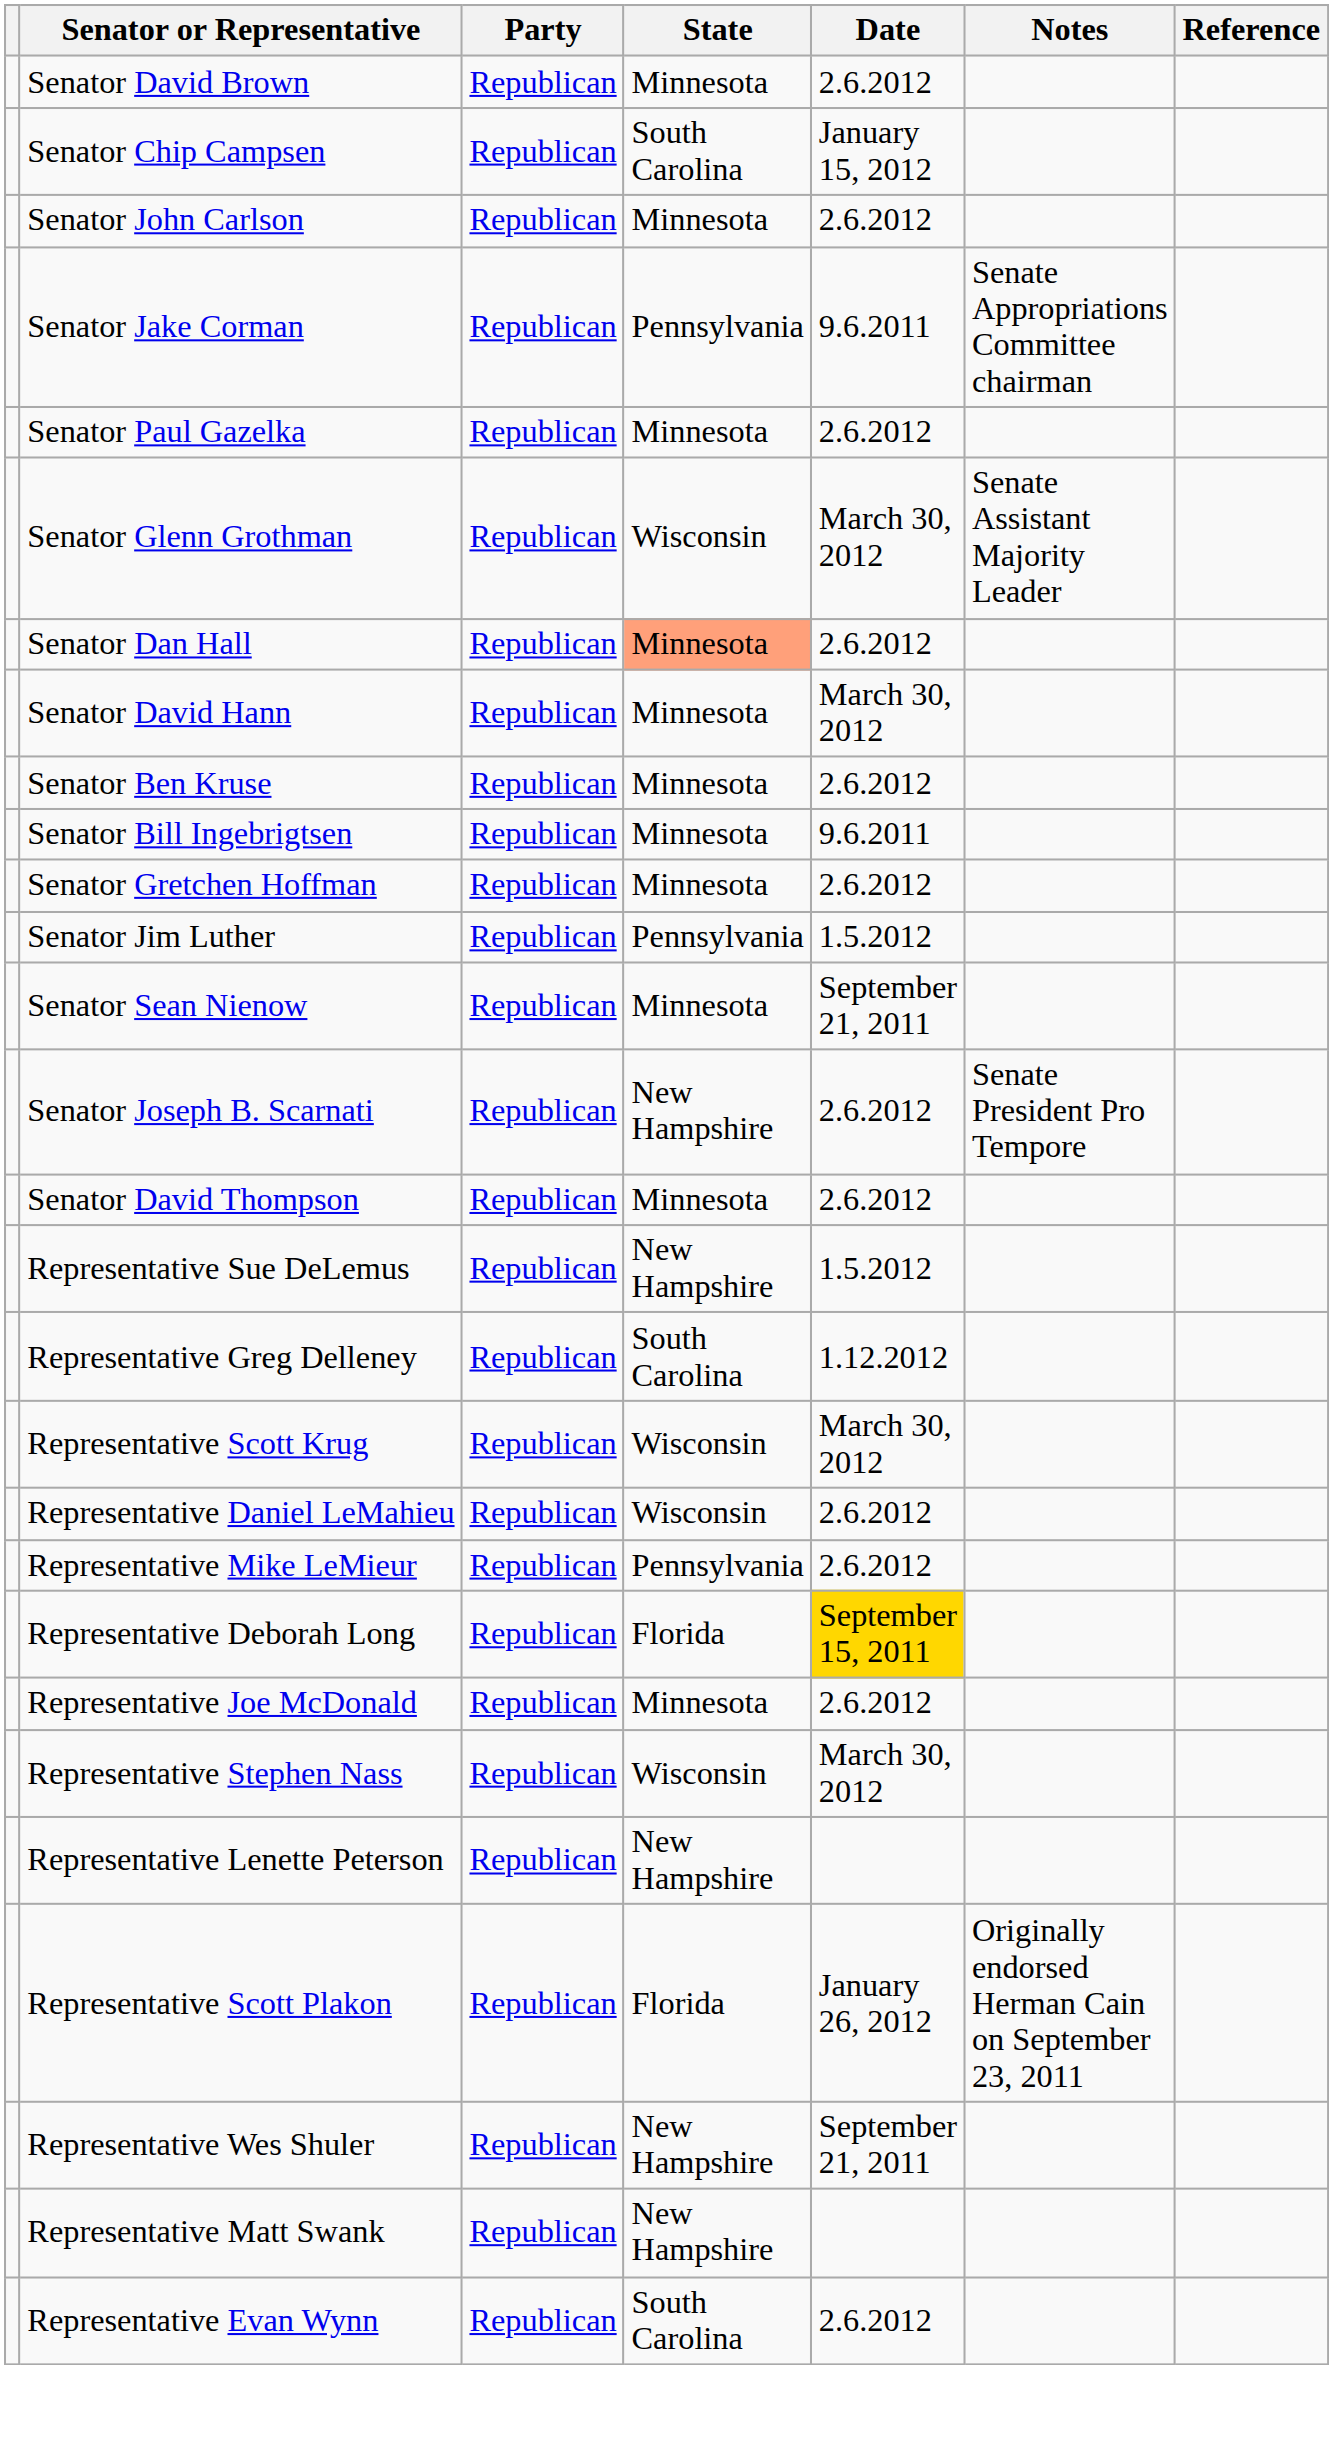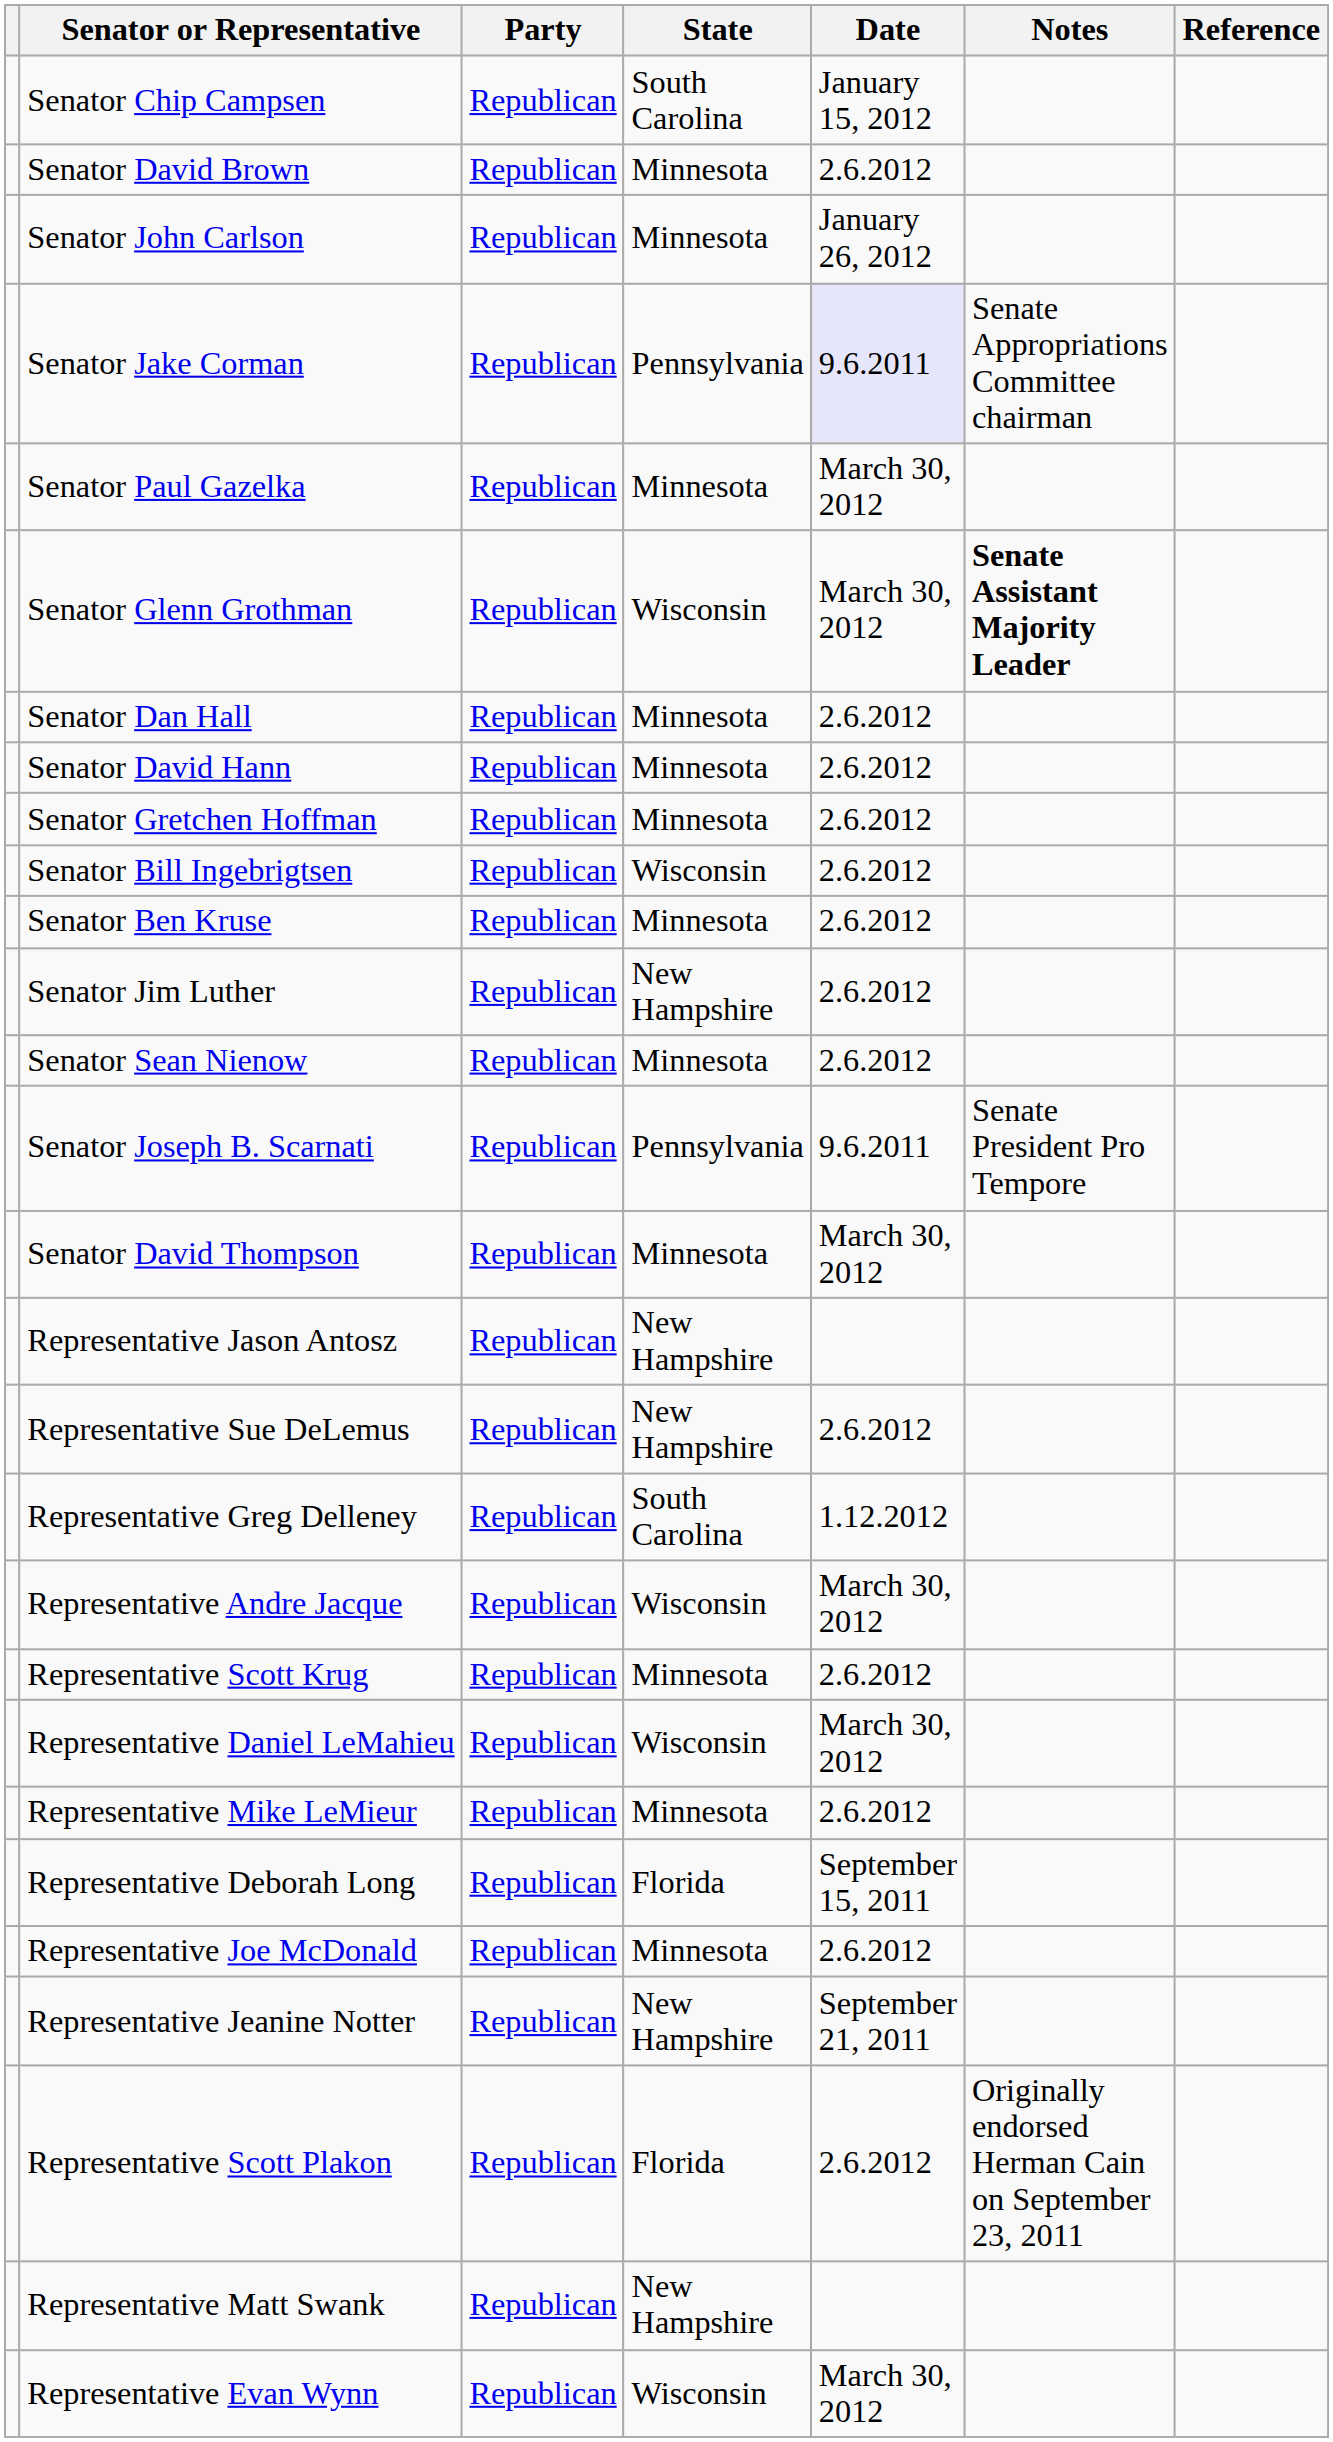 <table class="wikitable sortable">
 <tr valign=bottom>
 <th class="unsortable"></th>
 <th>Senator or Representative</th>
 <th>Party</th>
 <th>State</th>
 <th data-sort-type="date">Date</th>
 <th>Notes</th>
 <th class="unsortable">Reference</th>
 </tr>
 <tr>
 <td></td>
+<td nowrap>Senator <a href='#'>Chip Campsen</a></td>
+<td><a href='#'>Republican</a></td>
+<td>South Carolina</td>
+<td>January 15, 2012</td>
+<td></td>
+<td></td>
+</tr>
+<tr>
+<td></td>
 <td nowrap>Senator <a href='#'>David Brown</a></td>
 <td><a href='#'>Republican</a></td>
 <td>Minnesota</td>
 <td>2.6.2012</td>
 <td></td>
 <td></td>
 </tr>
 <tr>
 <td></td>
-<td nowrap>Senator <a href='#'>Chip Campsen</a></td>
-<td><a href='#'>Republican</a></td>
-<td>South Carolina</td>
-<td>January 15, 2012</td>
-<td></td>
-<td></td>
-</tr>
-<tr>
-<td></td>
 <td nowrap>Senator <a href='#'>John Carlson</a></td>
 <td><a href='#'>Republican</a></td>
 <td>Minnesota</td>
-<td>2.6.2012</td>
+<td>January 26, 2012</td>
 <td></td>
 <td></td>
 </tr>
 <tr>
 <td></td>
 <td nowrap>Senator <a href='#'>Jake Corman</a></td>
 <td><a href='#'>Republican</a></td>
 <td>Pennsylvania</td>
-<td>9.6.2011</td>
+<td style="background: lavender;">9.6.2011</td>
 <td>Senate Appropriations Committee chairman</td>
 <td></td>
 </tr>
 <tr>
 <td></td>
 <td nowrap>Senator <a href='#'>Paul Gazelka</a></td>
 <td><a href='#'>Republican</a></td>
 <td>Minnesota</td>
-<td>2.6.2012</td>
+<td>March 30, 2012</td>
 <td></td>
 <td></td>
 </tr>
 <tr>
 <td></td>
 <td nowrap>Senator <a href='#'>Glenn Grothman</a></td>
 <td><a href='#'>Republican</a></td>
 <td>Wisconsin</td>
 <td>March 30, 2012</td>
-<td>Senate Assistant Majority Leader</td>
+<td><strong>Senate Assistant Majority Leader</strong></td>
 <td></td>
 </tr>
 <tr>
 <td></td>
 <td nowrap>Senator <a href='#'>Dan Hall</a></td>
 <td><a href='#'>Republican</a></td>
-<td style="background: lightsalmon;">Minnesota</td>
+<td>Minnesota</td>
 <td>2.6.2012</td>
 <td></td>
 <td></td>
 </tr>
 <tr>
 <td></td>
 <td nowrap>Senator <a href='#'>David Hann</a></td>
 <td><a href='#'>Republican</a></td>
 <td>Minnesota</td>
-<td>March 30, 2012</td>
+<td>2.6.2012</td>
+<td></td>
+<td></td>
+</tr>
+<tr>
+<td></td>
+<td nowrap>Senator <a href='#'>Gretchen Hoffman</a></td>
+<td><a href='#'>Republican</a></td>
+<td>Minnesota</td>
+<td>2.6.2012</td>
+<td></td>
+<td></td>
+</tr>
+<tr>
+<td></td>
+<td nowrap>Senator <a href='#'>Bill Ingebrigtsen</a></td>
+<td><a href='#'>Republican</a></td>
+<td>Wisconsin</td>
+<td>2.6.2012</td>
 <td></td>
 <td></td>
 </tr>
 <tr>
 <td></td>
 <td nowrap>Senator <a href='#'>Ben Kruse</a></td>
 <td><a href='#'>Republican</a></td>
 <td>Minnesota</td>
 <td>2.6.2012</td>
 <td></td>
 <td></td>
 </tr>
 <tr>
 <td></td>
-<td nowrap>Senator <a href='#'>Bill Ingebrigtsen</a></td>
+<td nowrap>Senator Jim Luther</td>
 <td><a href='#'>Republican</a></td>
-<td>Minnesota</td>
-<td>9.6.2011</td>
+<td>New Hampshire</td>
+<td>2.6.2012</td>
 <td></td>
 <td></td>
 </tr>
 <tr>
 <td></td>
-<td nowrap>Senator <a href='#'>Gretchen Hoffman</a></td>
+<td nowrap>Senator <a href='#'>Sean Nienow</a></td>
 <td><a href='#'>Republican</a></td>
 <td>Minnesota</td>
 <td>2.6.2012</td>
 <td></td>
 <td></td>
 </tr>
 <tr>
 <td></td>
-<td nowrap>Senator Jim Luther</td>
+<td nowrap>Senator <a href='#'>Joseph B. Scarnati</a></td>
 <td><a href='#'>Republican</a></td>
 <td>Pennsylvania</td>
-<td>1.5.2012</td>
-<td></td>
-<td></td>
-</tr>
-<tr>
-<td></td>
-<td nowrap>Senator <a href='#'>Sean Nienow</a></td>
-<td><a href='#'>Republican</a></td>
-<td>Minnesota</td>
-<td>September 21, 2011</td>
-<td></td>
-<td></td>
-</tr>
-<tr>
-<td></td>
-<td nowrap>Senator <a href='#'>Joseph B. Scarnati</a></td>
-<td><a href='#'>Republican</a></td>
-<td>New Hampshire</td>
-<td>2.6.2012</td>
+<td>9.6.2011</td>
 <td>Senate President Pro Tempore</td>
 <td></td>
 </tr>
 <tr>
 <td></td>
 <td nowrap>Senator <a href='#'>David Thompson</a></td>
 <td><a href='#'>Republican</a></td>
 <td>Minnesota</td>
-<td>2.6.2012</td>
+<td>March 30, 2012</td>
+<td></td>
+<td></td>
+</tr>
+<tr>
+<td></td>
+<td nowrap>Representative Jason Antosz</td>
+<td><a href='#'>Republican</a></td>
+<td>New Hampshire</td>
+<td></td>
 <td></td>
 <td></td>
 </tr>
 <tr>
 <td></td>
 <td nowrap>Representative Sue DeLemus</td>
 <td><a href='#'>Republican</a></td>
 <td>New Hampshire</td>
-<td>1.5.2012</td>
+<td>2.6.2012</td>
 <td></td>
 <td></td>
 </tr>
 <tr>
 <td></td>
 <td nowrap>Representative Greg Delleney</td>
 <td><a href='#'>Republican</a></td>
 <td>South Carolina</td>
 <td>1.12.2012</td>
 <td></td>
 <td></td>
 </tr>
 <tr>
 <td></td>
-<td nowrap>Representative <a href='#'>Scott Krug</a></td>
+<td nowrap>Representative <a href='#'>Andre Jacque</a></td>
 <td><a href='#'>Republican</a></td>
 <td>Wisconsin</td>
 <td>March 30, 2012</td>
 <td></td>
 <td></td>
 </tr>
 <tr>
 <td></td>
+<td nowrap>Representative <a href='#'>Scott Krug</a></td>
+<td><a href='#'>Republican</a></td>
+<td>Minnesota</td>
+<td>2.6.2012</td>
+<td></td>
+<td></td>
+</tr>
+<tr>
+<td></td>
 <td nowrap>Representative <a href='#'>Daniel LeMahieu</a></td>
 <td><a href='#'>Republican</a></td>
 <td>Wisconsin</td>
-<td>2.6.2012</td>
+<td>March 30, 2012</td>
 <td></td>
 <td></td>
 </tr>
 <tr>
 <td></td>
 <td nowrap>Representative <a href='#'>Mike LeMieur</a></td>
 <td><a href='#'>Republican</a></td>
-<td>Pennsylvania</td>
+<td>Minnesota</td>
 <td>2.6.2012</td>
 <td></td>
 <td></td>
 </tr>
 <tr>
 <td></td>
 <td nowrap>Representative Deborah Long</td>
 <td><a href='#'>Republican</a></td>
 <td>Florida</td>
-<td style="background: gold;">September 15, 2011</td>
+<td>September 15, 2011</td>
 <td></td>
 <td></td>
 </tr>
 <tr>
 <td></td>
 <td nowrap>Representative <a href='#'>Joe McDonald</a></td>
 <td><a href='#'>Republican</a></td>
 <td>Minnesota</td>
 <td>2.6.2012</td>
 <td></td>
 <td></td>
 </tr>
 <tr>
 <td></td>
-<td nowrap>Representative <a href='#'>Stephen Nass</a></td>
-<td><a href='#'>Republican</a></td>
-<td>Wisconsin</td>
-<td>March 30, 2012</td>
-<td></td>
-<td></td>
-</tr>
-<tr>
-<td></td>
-<td nowrap>Representative Lenette Peterson</td>
+<td nowrap>Representative Jeanine Notter</td>
 <td><a href='#'>Republican</a></td>
 <td>New Hampshire</td>
-<td></td>
+<td>September 21, 2011</td>
 <td></td>
 <td></td>
 </tr>
 <tr>
 <td></td>
 <td nowrap>Representative <a href='#'>Scott Plakon</a></td>
 <td><a href='#'>Republican</a></td>
 <td>Florida</td>
-<td>January 26, 2012</td>
+<td>2.6.2012</td>
 <td>Originally endorsed Herman Cain on September 23, 2011</td>
-<td></td>
-</tr>
-<tr>
-<td></td>
-<td nowrap>Representative Wes Shuler</td>
-<td><a href='#'>Republican</a></td>
-<td>New Hampshire</td>
-<td>September 21, 2011</td>
-<td></td>
 <td></td>
 </tr>
 <tr>
 <td></td>
 <td nowrap>Representative Matt Swank</td>
 <td><a href='#'>Republican</a></td>
 <td>New Hampshire</td>
 <td></td>
 <td></td>
 <td></td>
 </tr>
 <tr>
 <td></td>
 <td nowrap>Representative <a href='#'>Evan Wynn</a></td>
 <td><a href='#'>Republican</a></td>
-<td>South Carolina</td>
-<td>2.6.2012</td>
+<td>Wisconsin</td>
+<td>March 30, 2012</td>
 <td></td>
 <td></td>
 </tr>
 </table>
